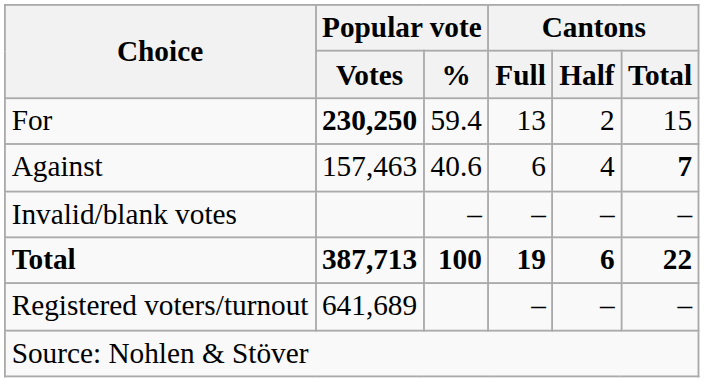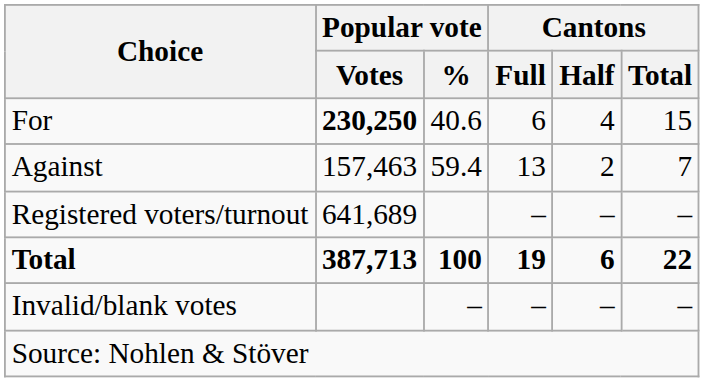 <table class=wikitable style=text-align:right>
 <tr>
 <th rowspan=2>Choice</th>
 <th colspan=2>Popular vote</th>
 <th colspan=3>Cantons</th>
 </tr>
 <tr>
 <th>Votes</th>
 <th>%</th>
 <th>Full</th>
 <th>Half</th>
 <th>Total</th>
 </tr>
 <tr>
 <td align=left>For</td>
 <td><strong>230,250</strong></td>
-<td>59.4</td>
-<td>13</td>
-<td>2</td>
+<td>40.6</td>
+<td>6</td>
+<td>4</td>
 <td>15</td>
 </tr>
 <tr>
 <td align=left>Against</td>
 <td>157,463</td>
-<td>40.6</td>
-<td>6</td>
-<td>4</td>
-<td><strong>7</strong></td>
+<td>59.4</td>
+<td>13</td>
+<td>2</td>
+<td>7</td>
 </tr>
 <tr>
-<td align=left>Invalid/blank votes</td>
+<td align=left>Registered voters/turnout</td>
+<td>641,689</td>
 <td></td>
-<td>–</td>
 <td>–</td>
 <td>–</td>
 <td>–</td>
 </tr>
 <tr>
 <td align=left><strong>Total</strong></td>
 <td><strong>387,713</strong></td>
 <td><strong>100</strong></td>
 <td><strong>19</strong></td>
 <td><strong>6</strong></td>
 <td><strong>22</strong></td>
 </tr>
 <tr>
-<td align=left>Registered voters/turnout</td>
-<td>641,689</td>
+<td align=left>Invalid/blank votes</td>
 <td></td>
+<td>–</td>
 <td>–</td>
 <td>–</td>
 <td>–</td>
 </tr>
 <tr>
 <td align=left colspan=6>Source: Nohlen & Stöver</td>
 </tr>
 </table>
